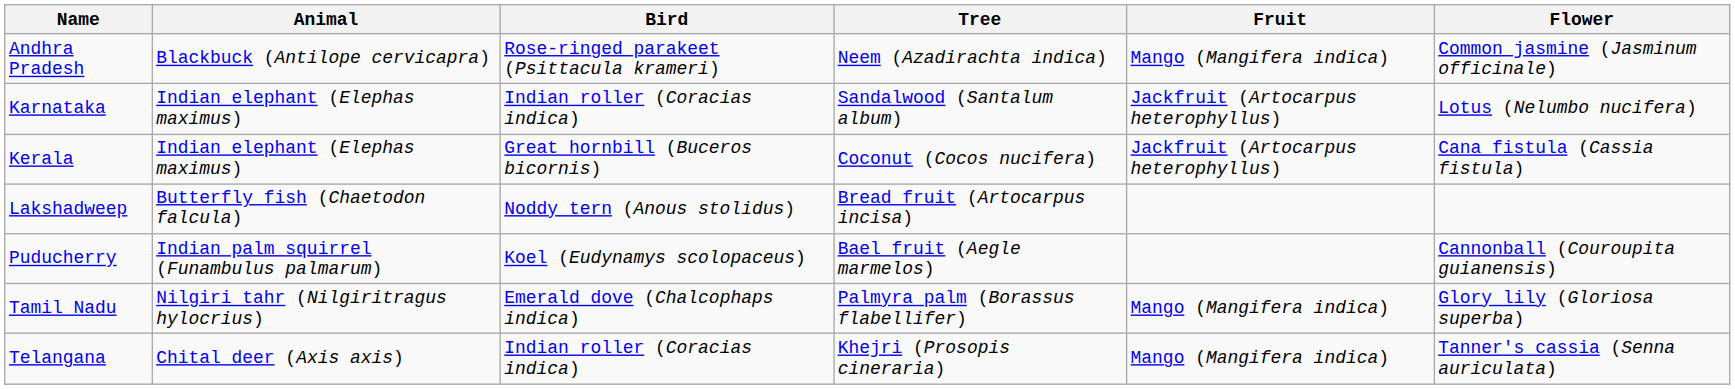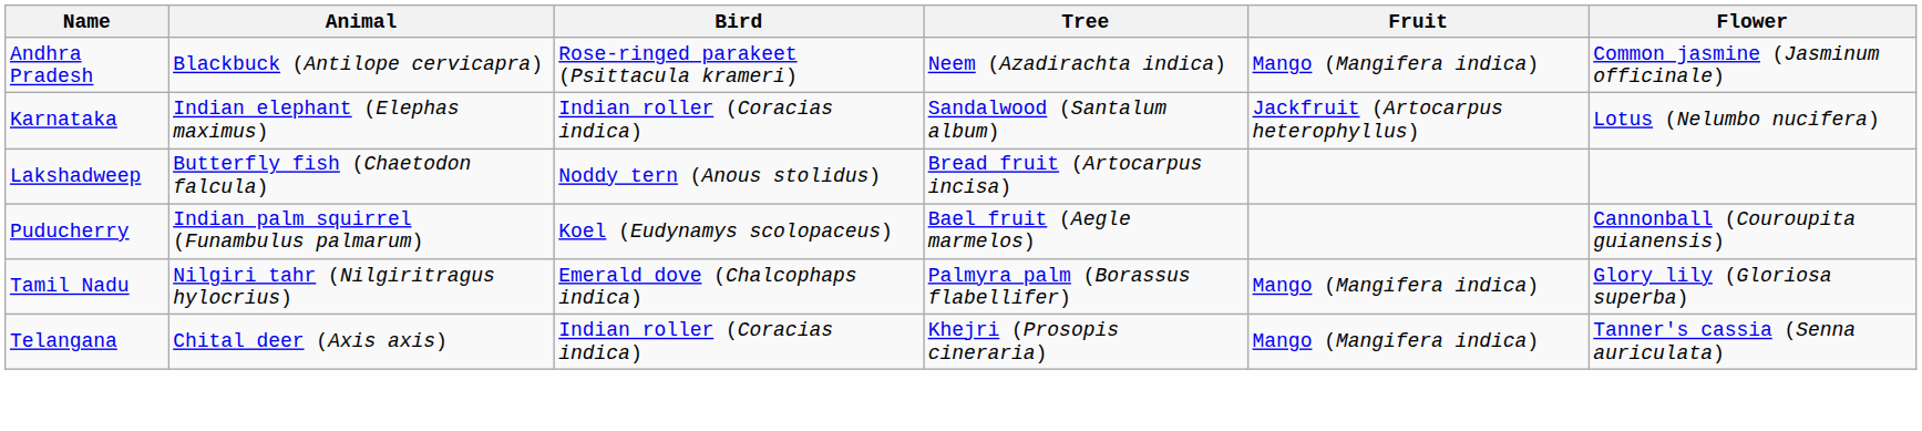 <table class="sortable wikitable" style="text-align:left;" style="font-size: 85%">
 <tr>
 <th>Name</th>
 <th>Animal</th>
 <th>Bird</th>
 <th>Tree</th>
 <th>Fruit</th>
 <th>Flower</th>
 </tr>
 <tr>
 <td><a href='#'>Andhra Pradesh</a></td>
 <td><a href='#'>Blackbuck</a> (<em>Antilope cervicapra</em>)</td>
 <td><a href='#'>Rose-ringed parakeet</a> (<em>Psittacula krameri</em>)</td>
 <td><a href='#'>Neem</a> (<em>Azadirachta indica</em>)</td>
 <td><a href='#'>Mango</a> (<em>Mangifera indica</em>)</td>
 <td><a href='#'>Common jasmine</a> (<em>Jasminum officinale</em>)</td>
 </tr>
 <tr>
 <td><a href='#'>Karnataka</a></td>
 <td><a href='#'>Indian elephant</a> (<em>Elephas maximus</em>)</td>
 <td><a href='#'>Indian roller</a> (<em>Coracias indica</em>)</td>
 <td><a href='#'>Sandalwood</a> (<em>Santalum album</em>)</td>
 <td><a href='#'>Jackfruit</a> (<em>Artocarpus heterophyllus</em>)</td>
 <td><a href='#'>Lotus</a> (<em>Nelumbo nucifera</em>)</td>
-</tr>
-<tr>
-<td><a href='#'>Kerala</a></td>
-<td><a href='#'>Indian elephant</a> (<em>Elephas maximus</em>)</td>
-<td><a href='#'>Great hornbill</a> (<em>Buceros bicornis</em>)</td>
-<td><a href='#'>Coconut</a> (<em>Cocos nucifera</em>)</td>
-<td><a href='#'>Jackfruit</a> (<em>Artocarpus heterophyllus</em>)</td>
-<td><a href='#'>Cana fistula</a> (<em>Cassia fistula</em>)</td>
 </tr>
 <tr>
 <td><a href='#'>Lakshadweep</a></td>
 <td><a href='#'>Butterfly fish</a> (<em>Chaetodon falcula</em>)</td>
 <td><a href='#'>Noddy tern</a> (<em>Anous stolidus</em>)</td>
 <td><a href='#'>Bread fruit</a> (<em>Artocarpus incisa</em>)</td>
 <td></td>
 <td></td>
 </tr>
 <tr>
 <td><a href='#'>Puducherry</a></td>
 <td><a href='#'>Indian palm squirrel</a> (<em>Funambulus palmarum</em>)</td>
 <td><a href='#'>Koel</a> (<em>Eudynamys scolopaceus</em>)</td>
 <td><a href='#'>Bael fruit</a> (<em>Aegle marmelos</em>)</td>
 <td></td>
 <td><a href='#'>Cannonball</a> (<em>Couroupita guianensis</em>)</td>
 </tr>
 <tr>
 <td><a href='#'>Tamil Nadu</a></td>
 <td><a href='#'>Nilgiri tahr</a> (<em>Nilgiritragus hylocrius</em>)</td>
 <td><a href='#'>Emerald dove</a> (<em>Chalcophaps indica</em>)</td>
 <td><a href='#'>Palmyra palm</a> (<em>Borassus flabellifer</em>)</td>
 <td><a href='#'>Mango</a> (<em>Mangifera indica</em>)</td>
 <td><a href='#'>Glory lily</a> (<em>Gloriosa superba</em>)</td>
 </tr>
 <tr>
 <td><a href='#'>Telangana</a></td>
 <td><a href='#'>Chital deer</a> (<em>Axis axis</em>)</td>
 <td><a href='#'>Indian roller</a> (<em>Coracias indica</em>)</td>
 <td><a href='#'>Khejri</a> (<em>Prosopis cineraria</em>)</td>
 <td><a href='#'>Mango</a> (<em>Mangifera indica</em>)</td>
 <td><a href='#'>Tanner's cassia</a> (<em>Senna auriculata</em>)</td>
 </tr>
 </table>
